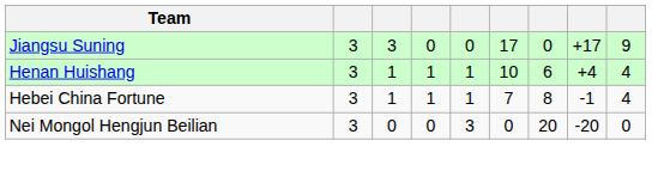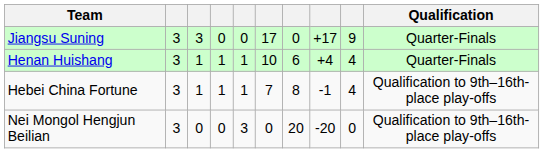 <table class="wikitable" style="text-align:center;">
 <tr>
 <th width=310>Team</th>
 <th width=30></th>
 <th width=30></th>
 <th width=30></th>
 <th width=30></th>
 <th width=30></th>
 <th width=30></th>
 <th width=30></th>
 <th width=30></th>
+<th width=310>Qualification</th>
 </tr>
 <tr bgcolor="#ccffcc">
 <td align="left"><a href='#'>Jiangsu Suning</a></td>
 <td>3</td>
 <td>3</td>
 <td>0</td>
 <td>0</td>
 <td>17</td>
 <td>0</td>
 <td>+17</td>
 <td>9</td>
+<td>Quarter-Finals</td>
 </tr>
 <tr bgcolor="#ccffcc">
 <td align="left"><a href='#'>Henan Huishang</a></td>
 <td>3</td>
 <td>1</td>
 <td>1</td>
 <td>1</td>
 <td>10</td>
 <td>6</td>
 <td>+4</td>
 <td>4</td>
+<td>Quarter-Finals</td>
 </tr>
 <tr bgcolor=>
 <td align="left">Hebei China Fortune</td>
 <td>3</td>
 <td>1</td>
 <td>1</td>
 <td>1</td>
 <td>7</td>
 <td>8</td>
 <td>-1</td>
 <td>4</td>
+<td>Qualification to 9th–16th-place play-offs</td>
 </tr>
 <tr bgcolor=>
 <td align="left">Nei Mongol Hengjun Beilian</td>
 <td>3</td>
 <td>0</td>
 <td>0</td>
 <td>3</td>
 <td>0</td>
 <td>20</td>
 <td>-20</td>
 <td>0</td>
+<td>Qualification to 9th–16th-place play-offs</td>
 </tr>
 </table>
